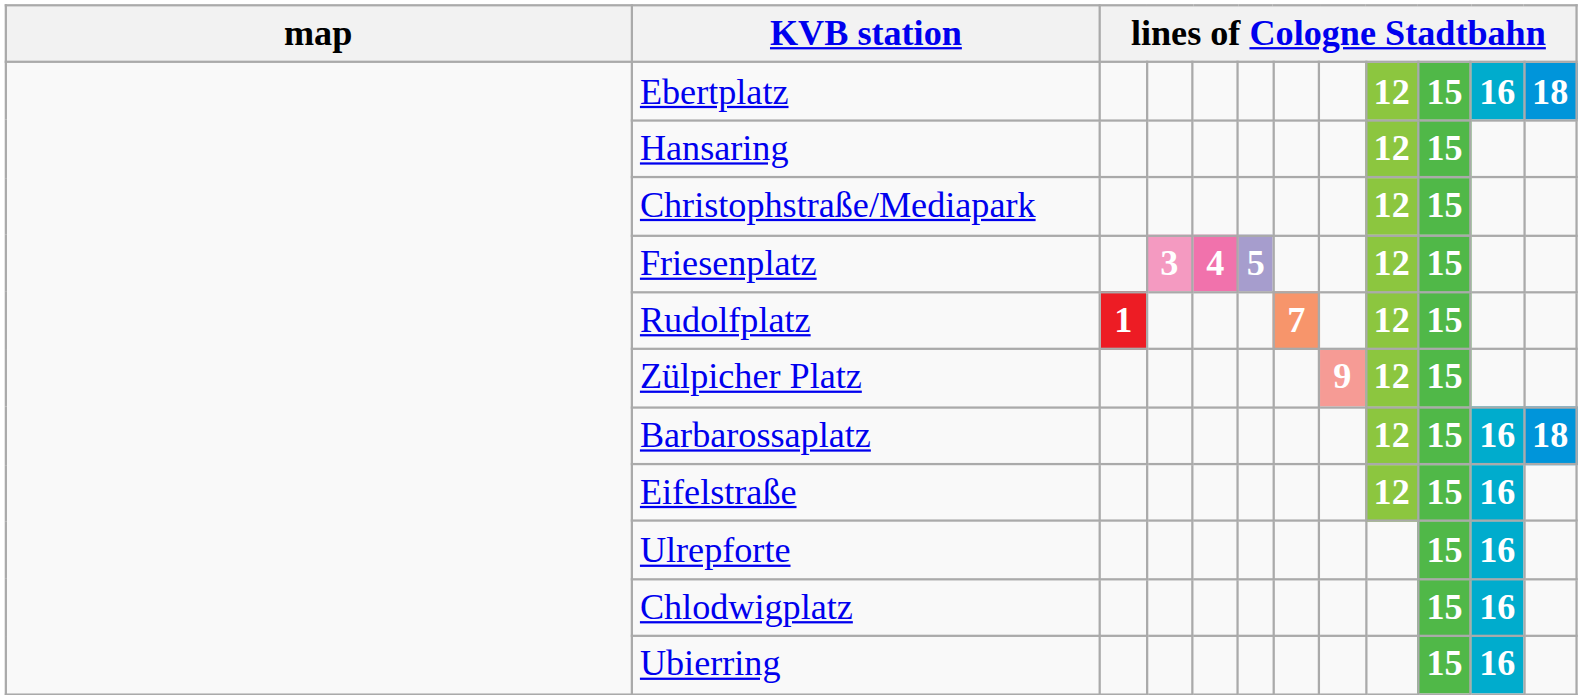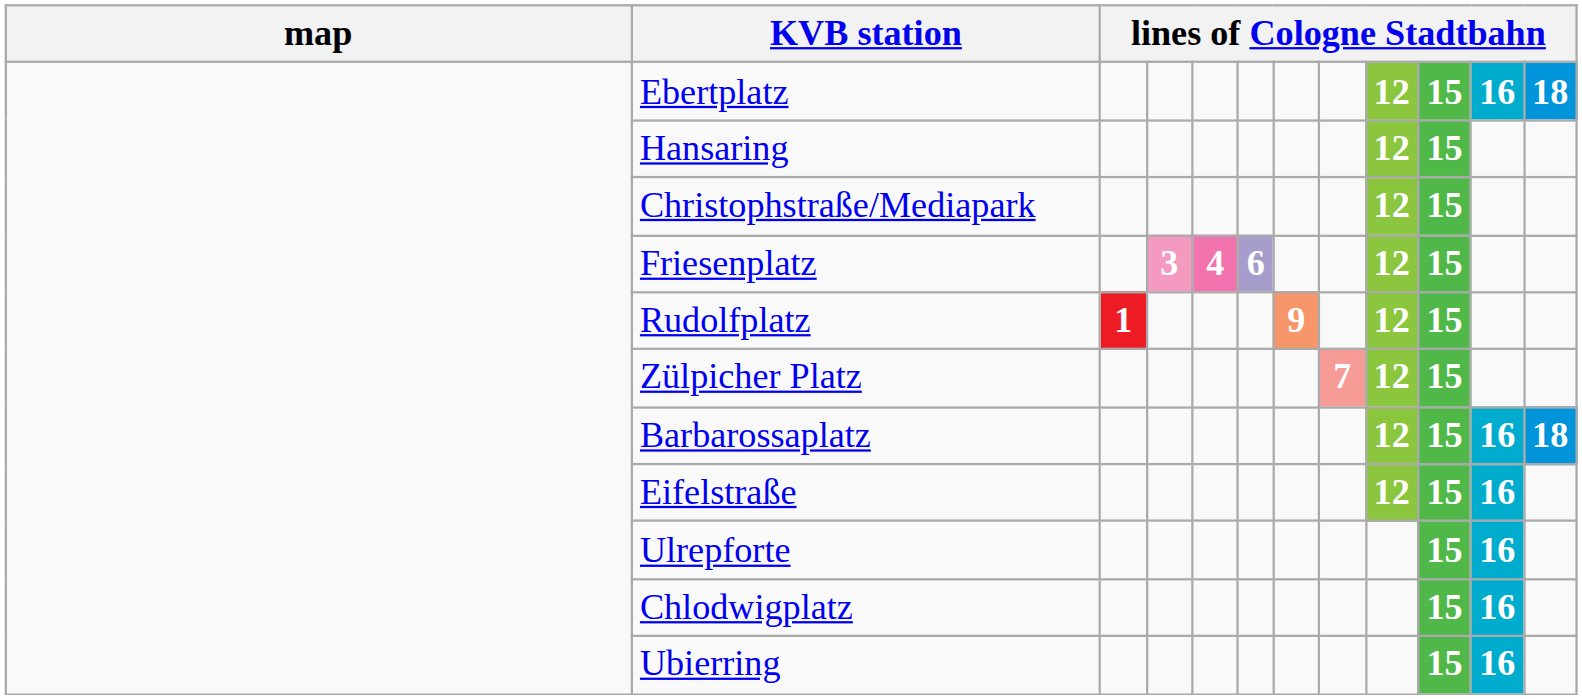 <table class="wikitable" align="right">
 <tr>
 <th>map</th>
 <th><a href='#'>KVB station</a></th>
 <th colspan="12">lines of <a href='#'>Cologne Stadtbahn</a></th>
 </tr>
 <tr>
 <td rowspan="11" width="270px"></td>
 <td width="200px" valign=top> <a href='#'>Ebertplatz</a></td>
 <td width="13px"></td>
 <td width="13px"></td>
 <td width="13px"></td>
 <td></td>
 <td width="13px"></td>
 <td width="13px"></td>
 <td style="background-color:#8CC63F; color:#ffffff; text-align:center;"><strong>12</strong></td>
 <td style="background-color:#50B848; color:#ffffff; text-align:center;"><strong>15</strong></td>
 <td style="background-color:#00ACCD; color:#ffffff; text-align:center;"><strong>16</strong></td>
 <td style="background-color:#0095DA; color:#ffffff; text-align:center;"><strong>18</strong></td>
 </tr>
 <tr>
 <td valign=top> <a href='#'>Hansaring</a></td>
 <td></td>
 <td></td>
 <td></td>
 <td></td>
 <td></td>
 <td></td>
 <td style="background-color:#8CC63F; color:#ffffff; text-align:center;"><strong>12</strong></td>
 <td style="background-color:#50B848; color:#ffffff; text-align:center;"><strong>15</strong></td>
 <td></td>
 <td></td>
 </tr>
 <tr>
 <td> <a href='#'>Christophstraße/Mediapark</a></td>
 <td></td>
 <td></td>
 <td></td>
 <td></td>
 <td></td>
 <td></td>
 <td style="background-color:#8CC63F; color:#ffffff; text-align:center;"><strong>12</strong></td>
 <td style="background-color:#50B848; color:#ffffff; text-align:center;"><strong>15</strong></td>
 <td></td>
 <td></td>
 </tr>
 <tr>
 <td> <a href='#'>Friesenplatz</a></td>
 <td></td>
 <td style="background-color:#F49AC1; color:#ffffff; text-align:center;"><strong>3</strong></td>
 <td style="background-color:#F172AC; color:#ffffff; text-align:center;"><strong>4</strong></td>
-<td style="background-color:#A69DCD; color:#ffffff; text-align:center;"><strong>5</strong></td>
+<td style="background-color:#A69DCD; color:#ffffff; text-align:center;"><strong>6</strong></td>
 <td></td>
 <td></td>
 <td style="background-color:#8CC63F; color:#ffffff; text-align:center;"><strong>12</strong></td>
 <td style="background-color:#50B848; color:#ffffff; text-align:center;"><strong>15</strong></td>
 <td></td>
 <td></td>
 </tr>
 <tr>
 <td> <a href='#'>Rudolfplatz</a></td>
 <td style="background-color:#ED1C24; color:#ffffff; text-align:center;"><strong>1</strong></td>
 <td></td>
 <td></td>
 <td></td>
-<td style="background-color:#F7956B; color:#ffffff; text-align:center;"><strong>7</strong></td>
+<td style="background-color:#F7956B; color:#ffffff; text-align:center;"><strong>9</strong></td>
 <td></td>
 <td style="background-color:#8CC63F; color:#ffffff; text-align:center;"><strong>12</strong></td>
 <td style="background-color:#50B848; color:#ffffff; text-align:center;"><strong>15</strong></td>
 <td></td>
 <td></td>
 </tr>
 <tr>
 <td> <a href='#'>Zülpicher Platz</a></td>
 <td></td>
 <td></td>
 <td></td>
 <td></td>
 <td></td>
-<td style="background-color:#F69B95; color:#ffffff; text-align:center;"><strong>9</strong></td>
+<td style="background-color:#F69B95; color:#ffffff; text-align:center;"><strong>7</strong></td>
 <td style="background-color:#8CC63F; color:#ffffff; text-align:center;"><strong>12</strong></td>
 <td style="background-color:#50B848; color:#ffffff; text-align:center;"><strong>15</strong></td>
 <td></td>
 <td></td>
 </tr>
 <tr>
 <td> <a href='#'>Barbarossaplatz</a></td>
 <td></td>
 <td></td>
 <td></td>
 <td></td>
 <td></td>
 <td></td>
 <td style="background-color:#8CC63F; color:#ffffff; text-align:center;"><strong>12</strong></td>
 <td style="background-color:#50B848; color:#ffffff; text-align:center;"><strong>15</strong></td>
 <td style="background-color:#00ACCD; color:#ffffff; text-align:center;"><strong>16</strong></td>
 <td style="background-color:#0095DA; color:#ffffff; text-align:center;"><strong>18</strong></td>
 </tr>
 <tr>
 <td> <a href='#'>Eifelstraße</a></td>
 <td></td>
 <td></td>
 <td></td>
 <td></td>
 <td></td>
 <td></td>
 <td style="background-color:#8CC63F; color:#ffffff; text-align:center;"><strong>12</strong></td>
 <td style="background-color:#50B848; color:#ffffff; text-align:center;"><strong>15</strong></td>
 <td style="background-color:#00ACCD; color:#ffffff; text-align:center;"><strong>16</strong></td>
 <td></td>
 </tr>
 <tr>
 <td> <a href='#'>Ulrepforte</a></td>
 <td></td>
 <td></td>
 <td></td>
 <td></td>
 <td></td>
 <td></td>
 <td></td>
 <td style="background-color:#50B848; color:#ffffff; text-align:center;"><strong>15</strong></td>
 <td style="background-color:#00ACCD; color:#ffffff; text-align:center;"><strong>16</strong></td>
 <td></td>
 </tr>
 <tr>
 <td> <a href='#'>Chlodwigplatz</a></td>
 <td></td>
 <td></td>
 <td></td>
 <td></td>
 <td></td>
 <td></td>
 <td></td>
 <td style="background-color:#50B848; color:#ffffff; text-align:center;"><strong>15</strong></td>
 <td style="background-color:#00ACCD; color:#ffffff; text-align:center;"><strong>16</strong></td>
 <td></td>
 </tr>
 <tr>
 <td> <a href='#'>Ubierring</a></td>
 <td></td>
 <td></td>
 <td></td>
 <td></td>
 <td></td>
 <td></td>
 <td></td>
 <td style="background-color:#50B848; color:#ffffff; text-align:center;"><strong>15</strong></td>
 <td style="background-color:#00ACCD; color:#ffffff; text-align:center;"><strong>16</strong></td>
 <td></td>
 </tr>
 </table>
